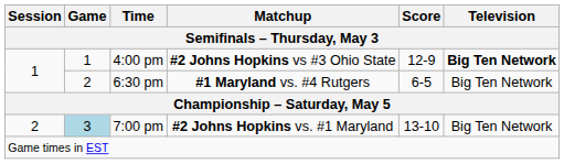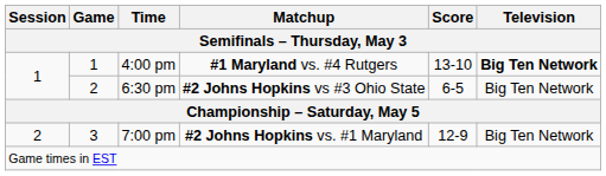 <table class="wikitable" style="font-size: 95%">
 <tr>
 <th>Session</th>
 <th>Game</th>
 <th>Time</th>
 <th>Matchup</th>
 <th>Score</th>
 <th>Television</th>
 </tr>
 <tr>
 <th colspan=6>Semifinals – Thursday, May 3</th>
 </tr>
 <tr>
 <td rowspan=2 align=center>1</td>
 <td align=center>1</td>
 <td align=right>4:00 pm</td>
-<td align=center><strong>#2 Johns Hopkins</strong> vs #3 Ohio State</td>
-<td align=center>12-9</td>
+<td align=center><strong>#1 Maryland</strong> vs. #4 Rutgers</td>
+<td align=center>13-10</td>
 <td rowspan=1 align=center><strong>Big Ten Network</strong></td>
 </tr>
 <tr>
 <td align=center>2</td>
 <td align=right>6:30 pm</td>
-<td align=center><strong>#1 Maryland</strong> vs. #4 Rutgers</td>
+<td align=center><strong>#2 Johns Hopkins</strong> vs #3 Ohio State</td>
 <td align=center>6-5</td>
 <td rowspan=1 align=center>Big Ten Network</td>
 </tr>
 <tr>
 <th colspan=6>Championship – Saturday, May 5</th>
 </tr>
 <tr>
 <td rowspan=1 align=center>2</td>
-<td align=center style="background: lightblue;">3</td>
+<td align=center>3</td>
 <td align=right>7:00 pm</td>
 <td align=center><strong>#2 Johns Hopkins</strong> vs. #1 Maryland</td>
-<td align=center>13-10</td>
+<td align=center>12-9</td>
 <td rowspan=1 align=center>Big Ten Network</td>
 </tr>
 <tr>
 <td colspan=6><small>Game times in <a href='#'>EST</a></small></td>
 </tr>
 </table>
